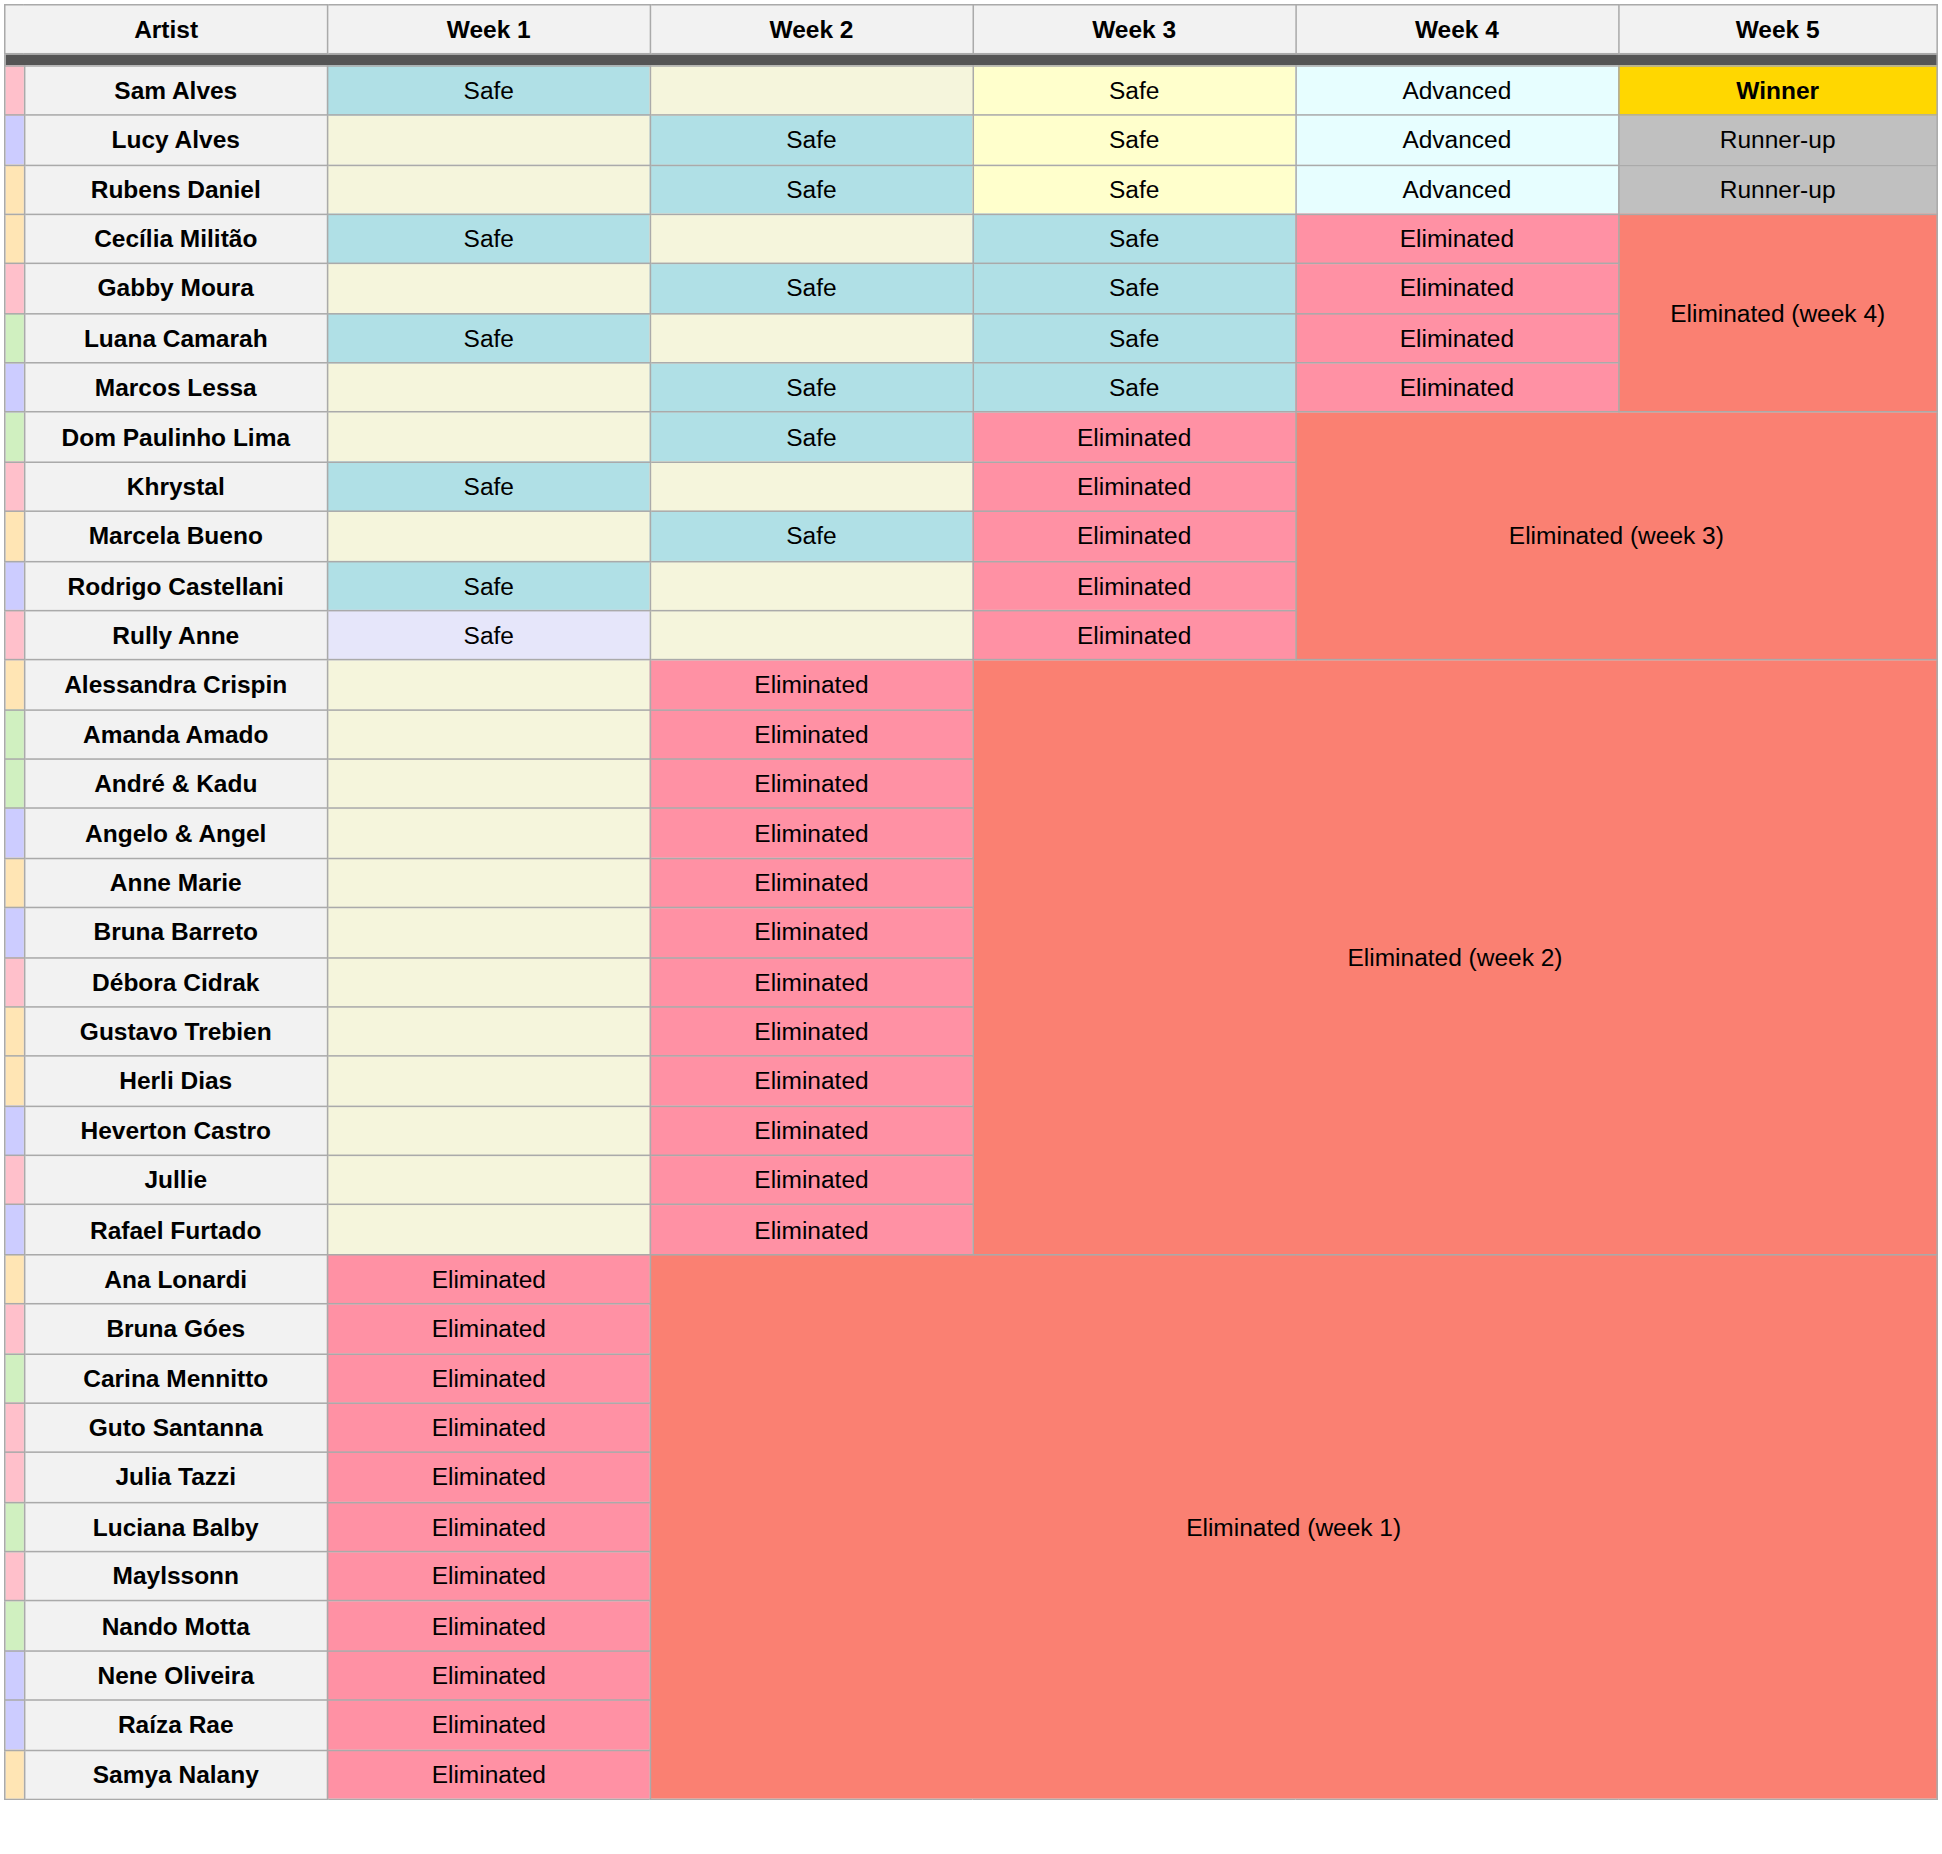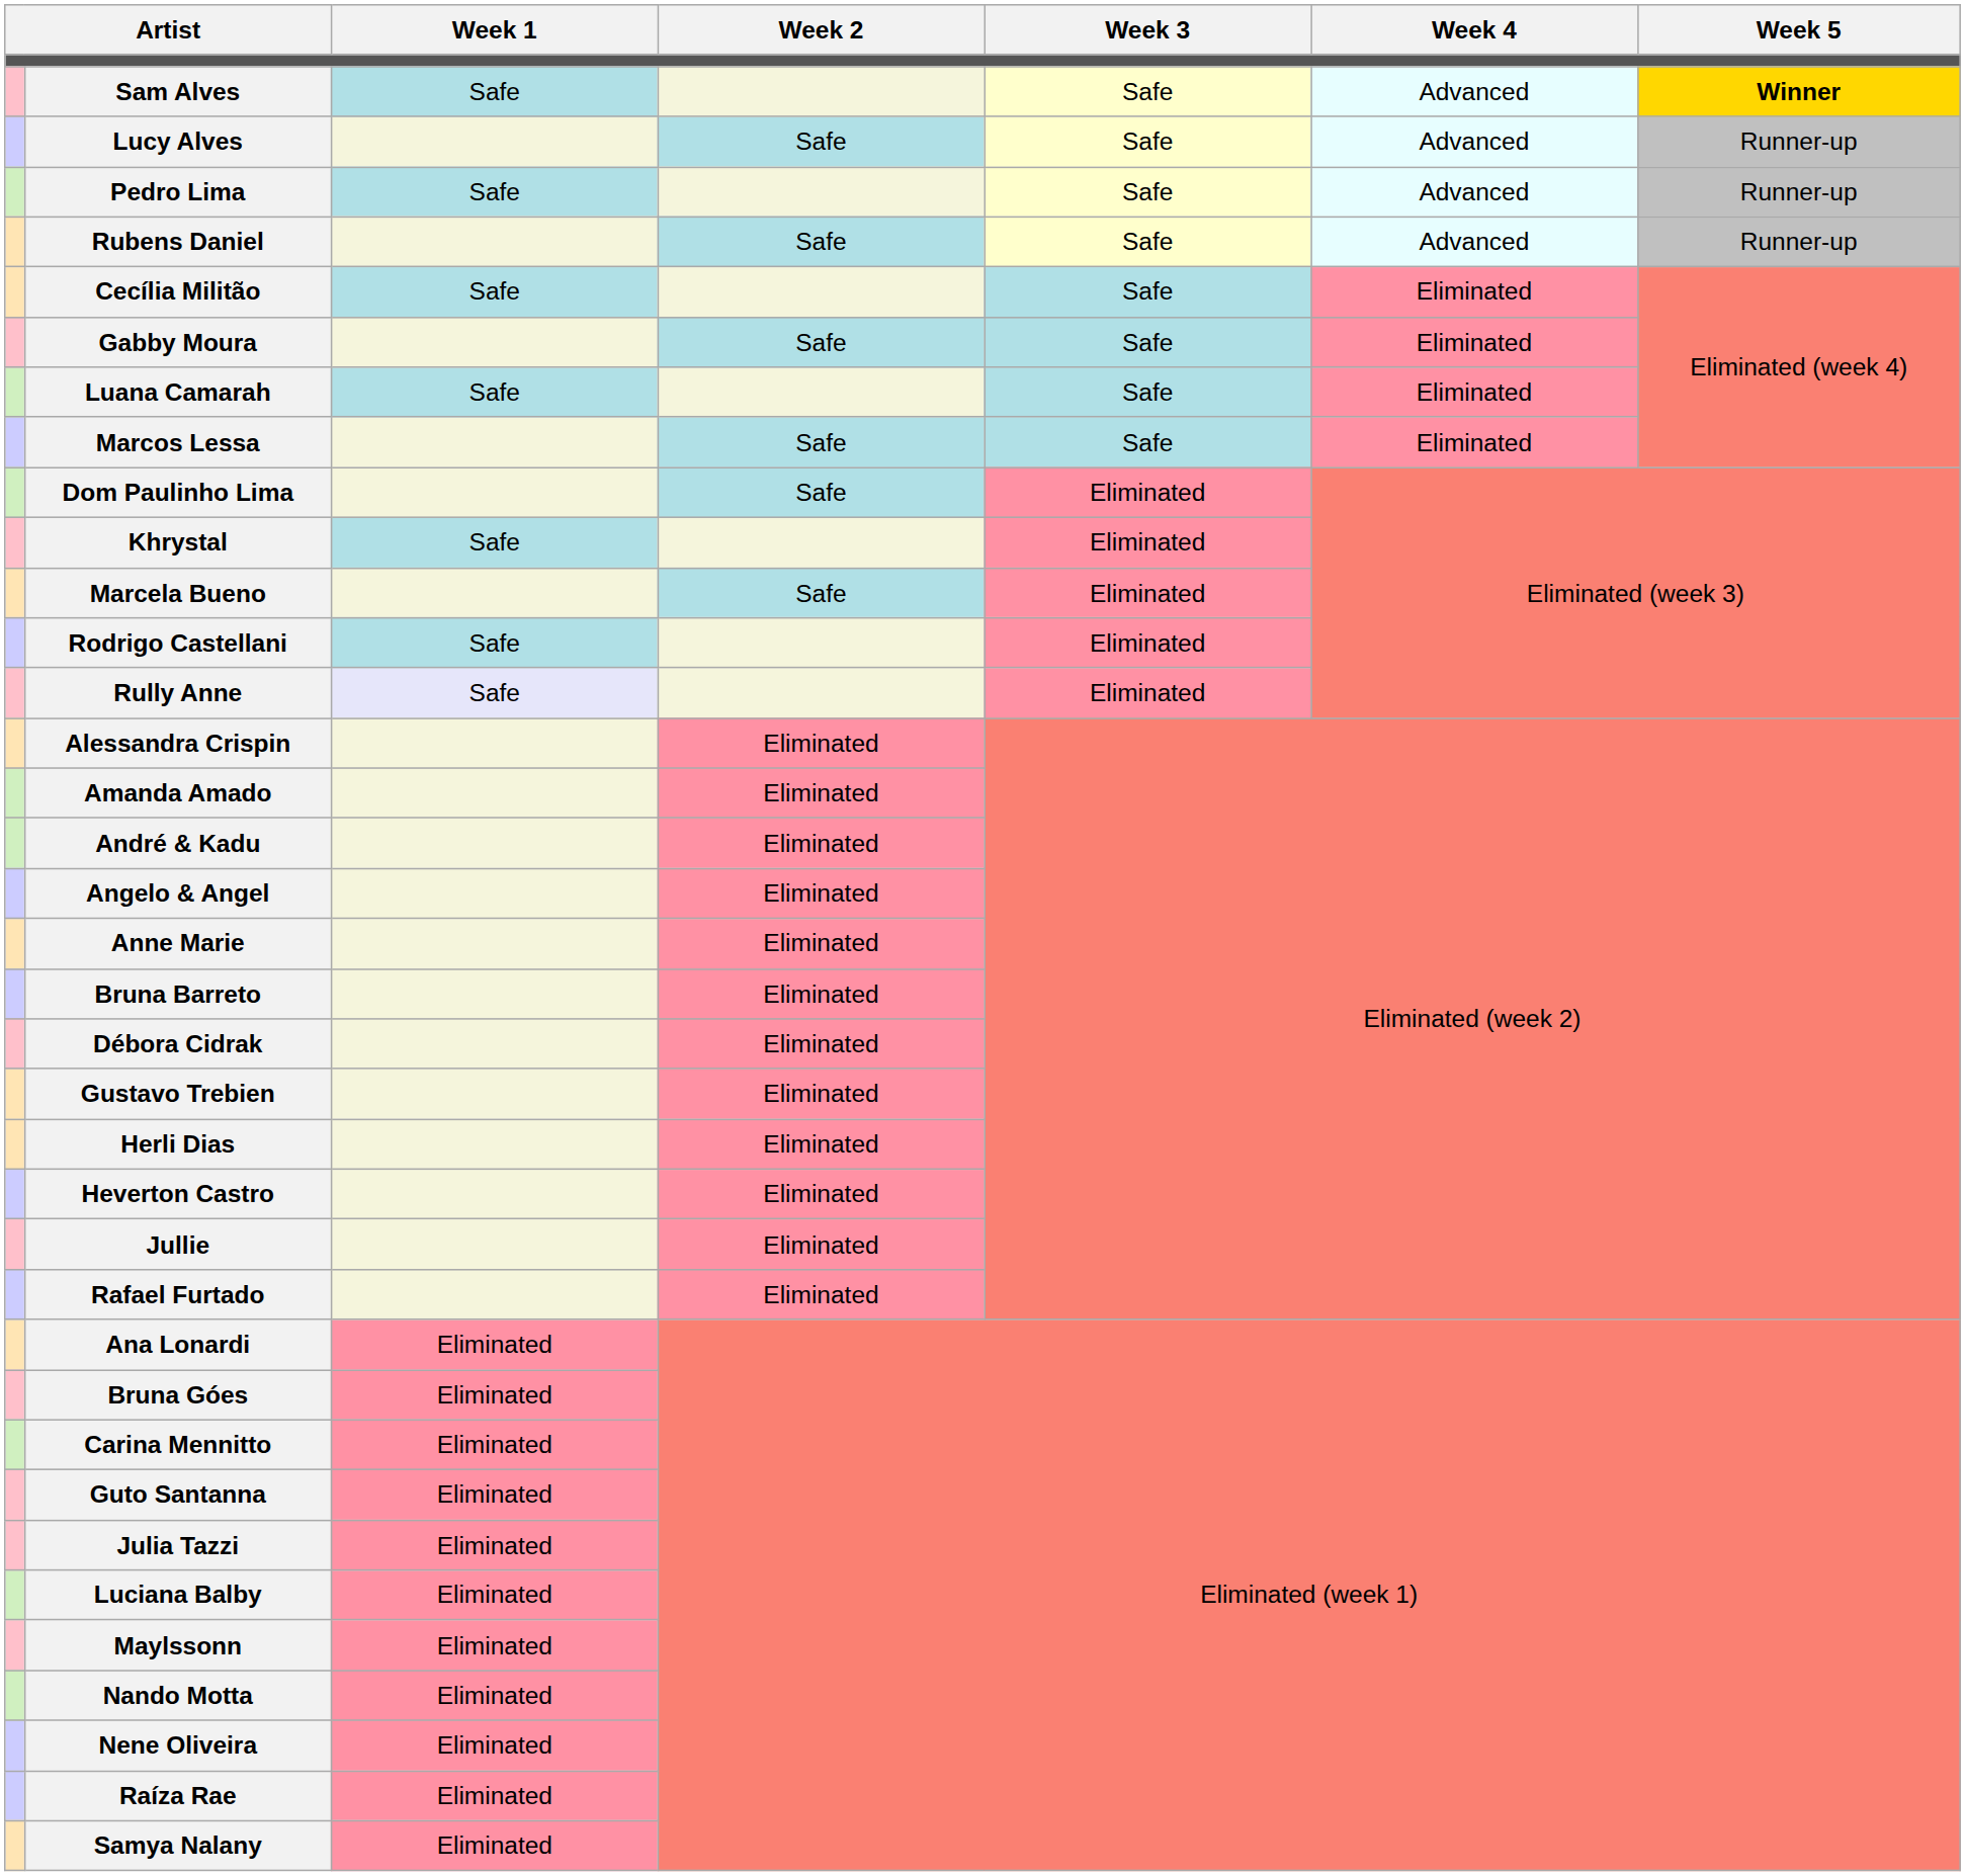 <table class="wikitable" style="text-align:center; line-height:25px; width:100%">
 <tr>
 <th scope="col" width="16.7%" colspan=2>Artist</th>
 <th scope="col" width="16.7%">Week 1</th>
 <th scope="col" width="16.7%">Week 2</th>
 <th scope="col" width="16.7%">Week 3</th>
 <th scope="col" width="16.7%">Week 4</th>
 <th scope="col" width="16.7%">Week 5</th>
 </tr>
 <tr>
 <td colspan=7 bgcolor="555555"></td>
 </tr>
 <tr>
 <td bgcolor="FFC0CB" width="1%"></td>
 <th>Sam Alves</th>
 <td bgcolor="B0E0E6">Safe</td>
 <td bgcolor="F5F5DC"></td>
 <td bgcolor="FFFFCC">Safe</td>
 <td bgcolor="E7FEFF">Advanced</td>
 <td bgcolor="FFD700"><strong>Winner</strong></td>
 </tr>
 <tr>
 <td bgcolor="CCCCFF"></td>
 <th>Lucy Alves</th>
 <td bgcolor="F5F5DC"></td>
 <td bgcolor="B0E0E6">Safe</td>
+<td bgcolor="FFFFCC">Safe</td>
+<td bgcolor="E7FEFF">Advanced</td>
+<td bgcolor="C0C0C0">Runner-up</td>
+</tr>
+<tr>
+<td bgcolor="D0F0C0"></td>
+<th>Pedro Lima</th>
+<td bgcolor="B0E0E6">Safe</td>
+<td bgcolor="F5F5DC"></td>
 <td bgcolor="FFFFCC">Safe</td>
 <td bgcolor="E7FEFF">Advanced</td>
 <td bgcolor="C0C0C0">Runner-up</td>
 </tr>
 <tr>
 <td bgcolor="FFE5B4"></td>
 <th>Rubens Daniel</th>
 <td bgcolor="F5F5DC"></td>
 <td bgcolor="B0E0E6">Safe</td>
 <td bgcolor="FFFFCC">Safe</td>
 <td bgcolor="E7FEFF">Advanced</td>
 <td bgcolor="C0C0C0">Runner-up</td>
 </tr>
 <tr>
 <td bgcolor="FFE5B4"></td>
 <th>Cecília Militão</th>
 <td bgcolor="B0E0E6">Safe</td>
 <td bgcolor="F5F5DC"></td>
 <td bgcolor="B0E0E6">Safe</td>
 <td bgcolor="FF91A4">Eliminated</td>
 <td bgcolor="FA8072" rowspan=4>Eliminated (week 4)</td>
 </tr>
 <tr>
 <td bgcolor="FFC0CB"></td>
 <th>Gabby Moura</th>
 <td bgcolor="F5F5DC"></td>
 <td bgcolor="B0E0E6">Safe</td>
 <td bgcolor="B0E0E6">Safe</td>
 <td bgcolor="FF91A4">Eliminated</td>
 </tr>
 <tr>
 <td bgcolor="D0F0C0"></td>
 <th>Luana Camarah</th>
 <td bgcolor="B0E0E6">Safe</td>
 <td bgcolor="F5F5DC"></td>
 <td bgcolor="B0E0E6">Safe</td>
 <td bgcolor="FF91A4">Eliminated</td>
 </tr>
 <tr>
 <td bgcolor="CCCCFF"></td>
 <th>Marcos Lessa</th>
 <td bgcolor="F5F5DC"></td>
 <td bgcolor="B0E0E6">Safe</td>
 <td bgcolor="B0E0E6">Safe</td>
 <td bgcolor="FF91A4">Eliminated</td>
 </tr>
 <tr>
 <td bgcolor="D0F0C0"></td>
 <th>Dom Paulinho Lima</th>
 <td bgcolor="F5F5DC"></td>
 <td bgcolor="B0E0E6">Safe</td>
 <td bgcolor="FF91A4">Eliminated</td>
 <td bgcolor="FA8072" rowspan=5 colspan=2>Eliminated (week 3)</td>
 </tr>
 <tr>
 <td bgcolor="FFC0CB"></td>
 <th>Khrystal</th>
 <td bgcolor="B0E0E6">Safe</td>
 <td bgcolor="F5F5DC"></td>
 <td bgcolor="FF91A4">Eliminated</td>
 </tr>
 <tr>
 <td bgcolor="FFE5B4"></td>
 <th>Marcela Bueno</th>
 <td bgcolor="F5F5DC"></td>
 <td bgcolor="B0E0E6">Safe</td>
 <td bgcolor="FF91A4">Eliminated</td>
 </tr>
 <tr>
 <td bgcolor="CCCCFF"></td>
 <th>Rodrigo Castellani</th>
 <td bgcolor="B0E0E6">Safe</td>
 <td bgcolor="F5F5DC"></td>
 <td bgcolor="FF91A4">Eliminated</td>
 </tr>
 <tr>
 <td bgcolor="FFC0CB"></td>
 <th>Rully Anne</th>
 <td bgcolor="E6E6FA">Safe</td>
 <td bgcolor="F5F5DC"></td>
 <td bgcolor="FF91A4">Eliminated</td>
 </tr>
 <tr>
 <td bgcolor="FFE5B4"></td>
 <th>Alessandra Crispin</th>
 <td bgcolor="F5F5DC"></td>
 <td bgcolor="FF91A4">Eliminated</td>
 <td bgcolor="FA8072" rowspan=12 colspan=3>Eliminated (week 2)</td>
 </tr>
 <tr>
 <td bgcolor="D0F0C0"></td>
 <th>Amanda Amado</th>
 <td bgcolor="F5F5DC"></td>
 <td bgcolor="FF91A4">Eliminated</td>
 </tr>
 <tr>
 <td bgcolor="D0F0C0"></td>
 <th>André & Kadu</th>
 <td bgcolor="F5F5DC"></td>
 <td bgcolor="FF91A4">Eliminated</td>
 </tr>
 <tr>
 <td bgcolor="CCCCFF"></td>
 <th>Angelo & Angel</th>
 <td bgcolor="F5F5DC"></td>
 <td bgcolor="FF91A4">Eliminated</td>
 </tr>
 <tr>
 <td bgcolor="FFE5B4"></td>
 <th>Anne Marie</th>
 <td bgcolor="F5F5DC"></td>
 <td bgcolor="FF91A4">Eliminated</td>
 </tr>
 <tr>
 <td bgcolor="CCCCFF"></td>
 <th>Bruna Barreto</th>
 <td bgcolor="F5F5DC"></td>
 <td bgcolor="FF91A4">Eliminated</td>
 </tr>
 <tr>
 <td bgcolor="FFC0CB"></td>
 <th>Débora Cidrak</th>
 <td bgcolor="F5F5DC"></td>
 <td bgcolor="FF91A4">Eliminated</td>
 </tr>
 <tr>
 <td bgcolor="FFE5B4"></td>
 <th>Gustavo Trebien</th>
 <td bgcolor="F5F5DC"></td>
 <td bgcolor="FF91A4">Eliminated</td>
 </tr>
 <tr>
 <td bgcolor="FFE5B4"></td>
 <th>Herli Dias</th>
 <td bgcolor="F5F5DC"></td>
 <td bgcolor="FF91A4">Eliminated</td>
 </tr>
 <tr>
 <td bgcolor="CCCCFF"></td>
 <th>Heverton Castro</th>
 <td bgcolor="F5F5DC"></td>
 <td bgcolor="FF91A4">Eliminated</td>
 </tr>
 <tr>
 <td bgcolor="FFC0CB"></td>
 <th>Jullie</th>
 <td bgcolor="F5F5DC"></td>
 <td bgcolor="FF91A4">Eliminated</td>
 </tr>
 <tr>
 <td bgcolor="CCCCFF"></td>
 <th>Rafael Furtado</th>
 <td bgcolor="F5F5DC"></td>
 <td bgcolor="FF91A4">Eliminated</td>
 </tr>
 <tr>
 <td bgcolor="FFE5B4"></td>
 <th>Ana Lonardi</th>
 <td bgcolor="FF91A4">Eliminated</td>
 <td bgcolor="FA8072" rowspan=11 colspan=4>Eliminated (week 1)</td>
 </tr>
 <tr>
 <td bgcolor="FFC0CB"></td>
 <th>Bruna Góes</th>
 <td bgcolor="FF91A4">Eliminated</td>
 </tr>
 <tr>
 <td bgcolor="D0F0C0"></td>
 <th>Carina Mennitto</th>
 <td bgcolor="FF91A4">Eliminated</td>
 </tr>
 <tr>
 <td bgcolor="FFC0CB"></td>
 <th>Guto Santanna</th>
 <td bgcolor="FF91A4">Eliminated</td>
 </tr>
 <tr>
 <td bgcolor="FFC0CB"></td>
 <th>Julia Tazzi</th>
 <td bgcolor="FF91A4">Eliminated</td>
 </tr>
 <tr>
 <td bgcolor="D0F0C0"></td>
 <th>Luciana Balby</th>
 <td bgcolor="FF91A4">Eliminated</td>
 </tr>
 <tr>
 <td bgcolor="FFC0CB"></td>
 <th>Maylssonn</th>
 <td bgcolor="FF91A4">Eliminated</td>
 </tr>
 <tr>
 <td bgcolor="D0F0C0"></td>
 <th>Nando Motta</th>
 <td bgcolor="FF91A4">Eliminated</td>
 </tr>
 <tr>
 <td bgcolor="CCCCFF"></td>
 <th>Nene Oliveira</th>
 <td bgcolor="FF91A4">Eliminated</td>
 </tr>
 <tr>
 <td bgcolor="CCCCFF"></td>
 <th>Raíza Rae</th>
 <td bgcolor="FF91A4">Eliminated</td>
 </tr>
 <tr>
 <td bgcolor="FFE5B4"></td>
 <th>Samya Nalany</th>
 <td bgcolor="FF91A4">Eliminated</td>
 </tr>
 </table>
